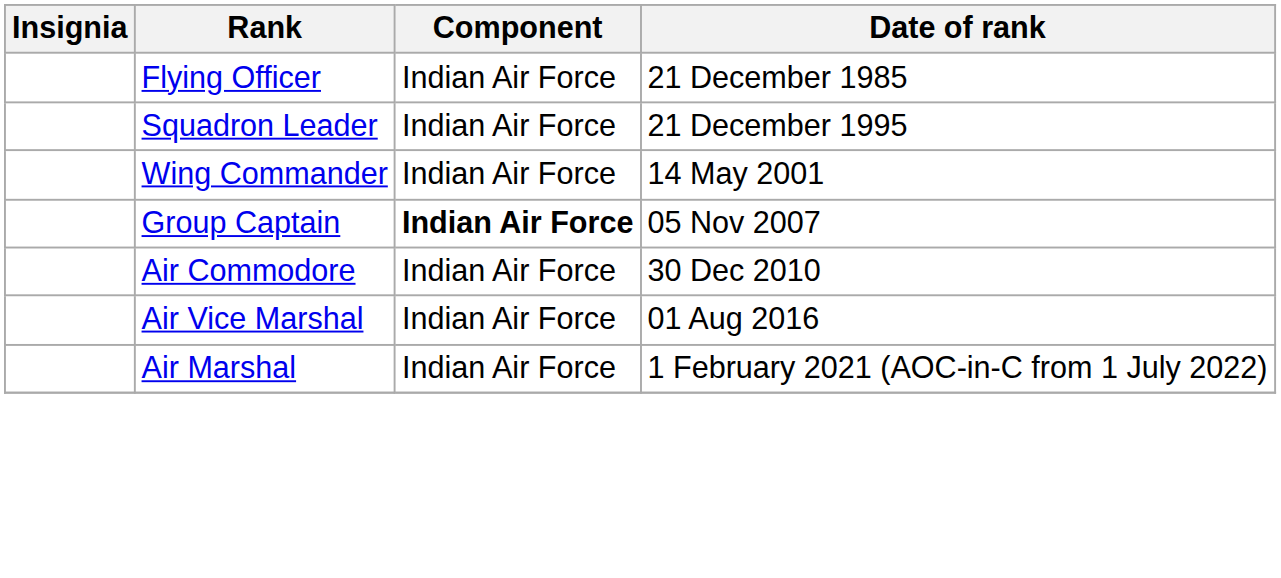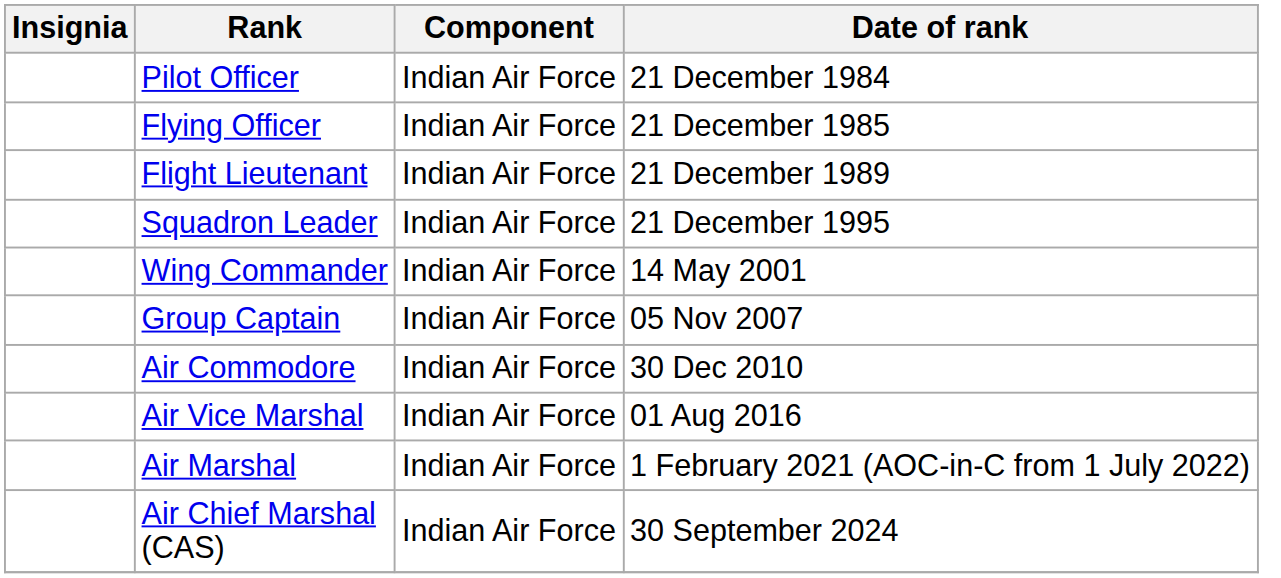 <table class="wikitable" style="background:white">
 <tr>
 <th>Insignia</th>
 <th>Rank</th>
 <th>Component</th>
 <th>Date of rank</th>
 </tr>
 <tr>
 <td align="center"></td>
+<td><a href='#'>Pilot Officer</a></td>
+<td>Indian Air Force</td>
+<td>21 December 1984</td>
+</tr>
+<tr>
+<td align="center"></td>
 <td><a href='#'>Flying Officer</a></td>
 <td>Indian Air Force</td>
 <td>21 December 1985</td>
+</tr>
+<tr>
+<td align="center"></td>
+<td><a href='#'>Flight Lieutenant</a></td>
+<td>Indian Air Force</td>
+<td>21 December 1989</td>
 </tr>
 <tr>
 <td align="center"></td>
 <td><a href='#'>Squadron Leader</a></td>
 <td>Indian Air Force</td>
 <td>21 December 1995</td>
 </tr>
 <tr>
 <td align="center"></td>
 <td><a href='#'>Wing Commander</a></td>
 <td>Indian Air Force</td>
 <td>14 May 2001</td>
 </tr>
 <tr>
 <td align="center"></td>
 <td><a href='#'>Group Captain</a></td>
-<td><strong>Indian Air Force</strong></td>
+<td>Indian Air Force</td>
 <td>05 Nov 2007</td>
 </tr>
 <tr>
 <td align="center"></td>
 <td><a href='#'>Air Commodore</a></td>
 <td>Indian Air Force</td>
 <td>30 Dec 2010</td>
 </tr>
 <tr>
 <td align="center"></td>
 <td><a href='#'>Air Vice Marshal</a></td>
 <td>Indian Air Force</td>
 <td>01 Aug 2016</td>
 </tr>
 <tr>
 <td align="center"></td>
 <td><a href='#'>Air Marshal</a></td>
 <td>Indian Air Force</td>
 <td>1 February 2021 (AOC-in-C from 1 July 2022)</td>
 </tr>
 <tr>
+<td align="center"></td>
+<td><a href='#'>Air Chief Marshal</a><br>(CAS)</td>
+<td>Indian Air Force</td>
+<td>30 September 2024</td>
+</tr>
+<tr>
 </tr>
 </table>
